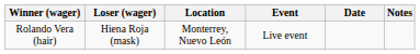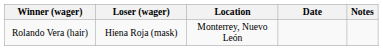 <table class="wikitable sortable" width=100%  style="text-align: center">
 <tr>
 <th width=20% scope="col">Winner (wager)</th>
 <th width=20% scope="col">Loser (wager)</th>
 <th width=20% scope="col">Location</th>
-<th width=20% scope="col">Event</th>
 <th width=15% scope="col">Date</th>
 <th class="unsortable" width=5% scope="col">Notes</th>
 </tr>
 <tr>
 <td>Rolando Vera (hair)</td>
 <td>Hiena Roja (mask)</td>
 <td>Monterrey, Nuevo León</td>
-<td>Live event</td>
 <td></td>
 <td> </td>
 </tr>
 </table>
